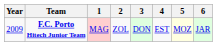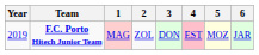 <table class="wikitable" style="font-size: 85%; text-align:center">
 <tr>
 <th>Year</th>
 <th>Team</th>
 <th>1</th>
 <th>2</th>
 <th>3</th>
 <th>4</th>
 <th>5</th>
 <th>6</th>
 </tr>
 <tr>
-<td><a href='#'>2009</a></td>
+<td><a href='#'>2019</a></td>
 <td nowrap><strong><a href='#'>F.C. Porto</a><br><small><a href='#'>Hitech Junior Team</a></small></strong></td>
 <td style="background:#ffcfcf;"><a href='#'>MAG</a><br></td>
 <td><a href='#'>ZOL</a><br></td>
 <td style="background:#dfffdf;"><a href='#'>DON</a><br></td>
-<td><a href='#'>EST</a></td>
+<td style="background: pink;"><a href='#'>EST</a></td>
 <td style="background: lightyellow;"><a href='#'>MOZ</a><br></td>
 <td style="background:#dfffdf;"><a href='#'>JAR</a><br></td>
 </tr>
 </table>
